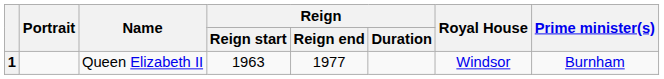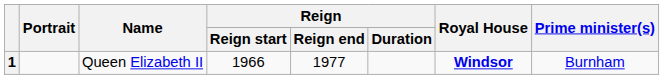 <table class="wikitable" style="text-align:center">
 <tr>
 <th rowspan="2"></th>
 <th rowspan="2">Portrait</th>
 <th rowspan="2">Name<br></th>
 <th colspan="3">Reign</th>
 <th rowspan="2">Royal House</th>
 <th rowspan="2"><a href='#'>Prime minister(s)</a></th>
 </tr>
 <tr>
 <th>Reign start</th>
 <th>Reign end</th>
 <th>Duration</th>
 </tr>
 <tr>
 <th>1</th>
 <td></td>
 <td>Queen <a href='#'>Elizabeth II</a><br></td>
-<td> 1963</td>
+<td> 1966</td>
 <td> 1977</td>
 <td></td>
-<td><a href='#'>Windsor</a></td>
+<td><strong><a href='#'>Windsor</a></strong></td>
 <td><a href='#'>Burnham</a></td>
 </tr>
 </table>
